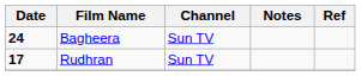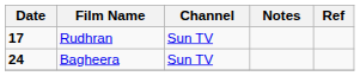 <table class="wikitable" width="65%">
 <tr>
 <th>Date</th>
 <th>Film Name</th>
 <th>Channel</th>
 <th>Notes</th>
 <th>Ref</th>
 </tr>
 <tr>
+<td rowspan="1"><strong>17</strong></td>
+<td><a href='#'>Rudhran</a></td>
+<td><a href='#'>Sun TV</a></td>
+<td></td>
+<td></td>
+</tr>
+<tr>
 <td rowspan="1"><strong>24</strong></td>
 <td><a href='#'>Bagheera</a></td>
 <td><a href='#'>Sun TV</a></td>
 <td></td>
 <td></td>
 </tr>
 <tr>
-<td rowspan="1"><strong>17</strong></td>
-<td><a href='#'>Rudhran</a></td>
-<td><a href='#'>Sun TV</a></td>
-<td></td>
-<td></td>
-</tr>
-<tr>
 </tr>
 </table>
